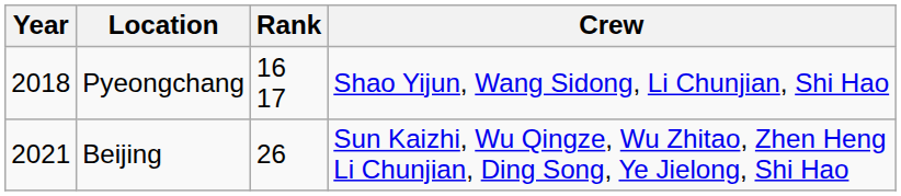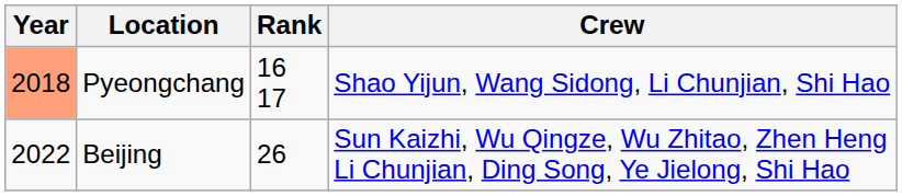 <table class="wikitable">
 <tr>
 <th>Year</th>
 <th>Location</th>
 <th>Rank</th>
 <th>Crew</th>
 </tr>
 <tr>
-<td>2018</td>
+<td style="background: lightsalmon;">2018</td>
 <td>Pyeongchang</td>
 <td>16<br>17</td>
 <td><a href='#'>Shao Yijun</a>, <a href='#'>Wang Sidong</a>, <a href='#'>Li Chunjian</a>, <a href='#'>Shi Hao</a></td>
 </tr>
 <tr>
-<td>2021</td>
+<td>2022</td>
 <td>Beijing</td>
 <td>26</td>
 <td><a href='#'>Sun Kaizhi</a>, <a href='#'>Wu Qingze</a>, <a href='#'>Wu Zhitao</a>, <a href='#'>Zhen Heng</a><br><a href='#'>Li Chunjian</a>, <a href='#'>Ding Song</a>, <a href='#'>Ye Jielong</a>, <a href='#'>Shi Hao</a></td>
 </tr>
 </table>
